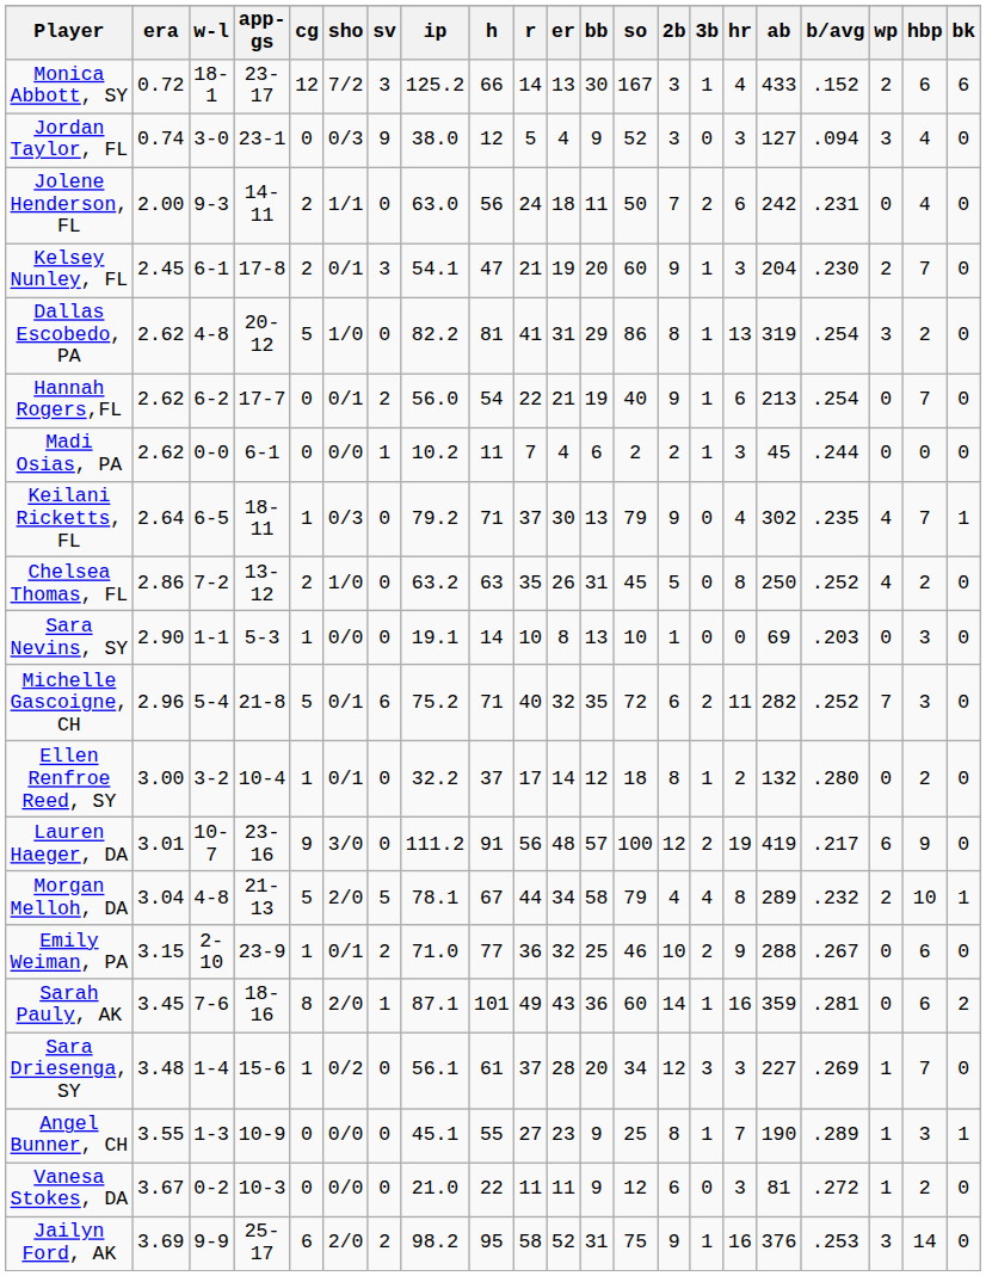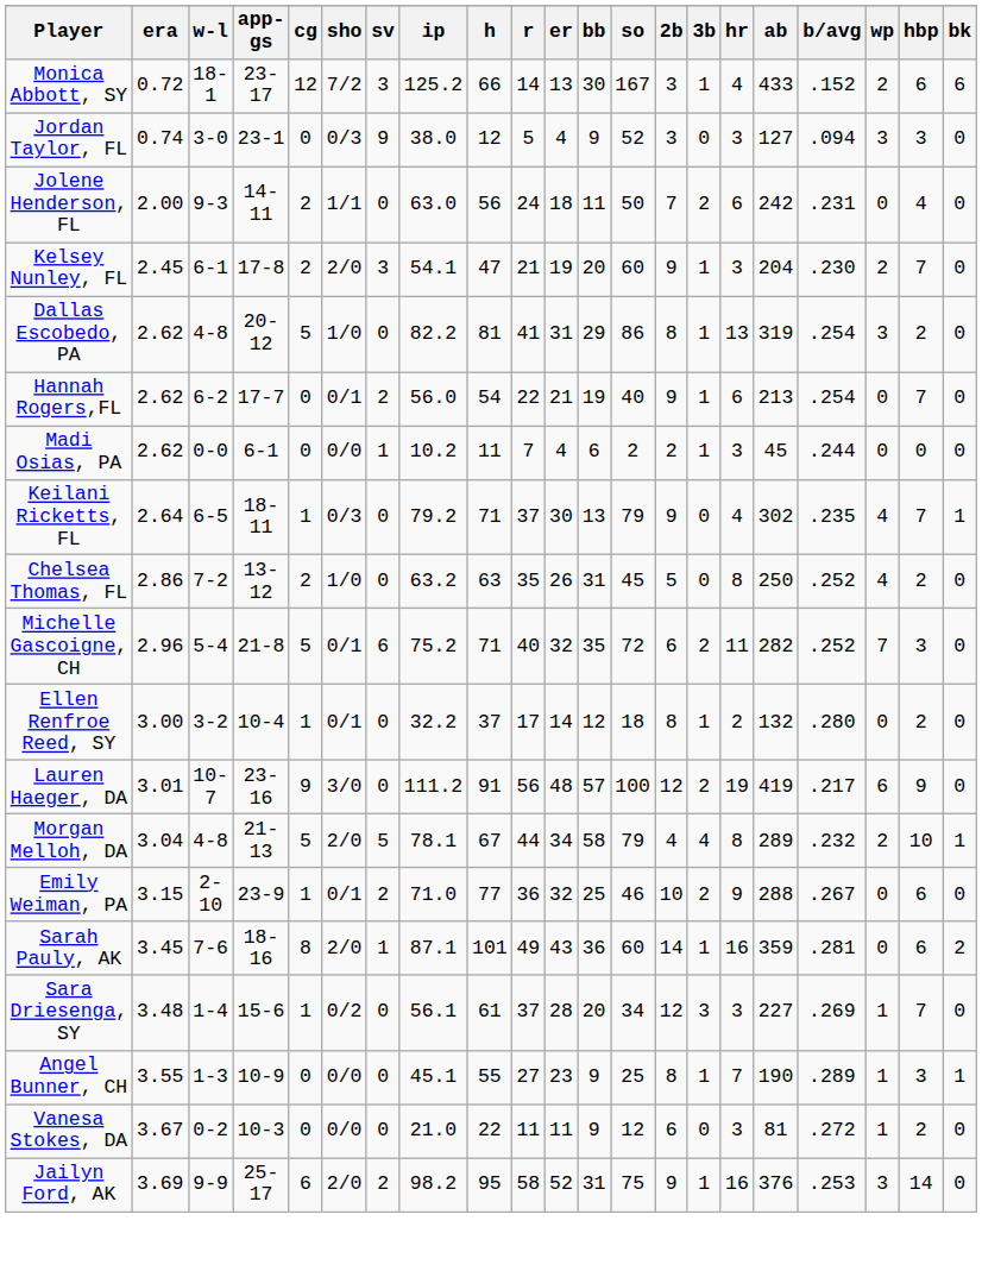 <table class="wikitable sortable" style="font-size:95%; text-align:center;">
 <tr style="background:lightblue;"||>
 </tr>
 <tr>
 <th>Player</th>
 <th>era</th>
 <th>w-l</th>
 <th>app-gs</th>
 <th>cg</th>
 <th>sho</th>
 <th>sv</th>
 <th>ip</th>
 <th>h</th>
 <th>r</th>
 <th>er</th>
 <th>bb</th>
 <th>so</th>
 <th>2b</th>
 <th>3b</th>
 <th>hr</th>
 <th>ab</th>
 <th>b/avg</th>
 <th>wp</th>
 <th>hbp</th>
 <th>bk</th>
 </tr>
 <tr>
 <td><a href='#'>Monica Abbott</a>, SY</td>
 <td>0.72</td>
 <td>18-1</td>
 <td>23-17</td>
 <td>12</td>
 <td>7/2</td>
 <td>3</td>
 <td>125.2</td>
 <td>66</td>
 <td>14</td>
 <td>13</td>
 <td>30</td>
 <td>167</td>
 <td>3</td>
 <td>1</td>
 <td>4</td>
 <td>433</td>
 <td>.152</td>
 <td>2</td>
 <td>6</td>
 <td>6</td>
 </tr>
 <tr>
 <td><a href='#'>Jordan Taylor</a>, FL</td>
 <td>0.74</td>
 <td>3-0</td>
 <td>23-1</td>
 <td>0</td>
 <td>0/3</td>
 <td>9</td>
 <td>38.0</td>
 <td>12</td>
 <td>5</td>
 <td>4</td>
 <td>9</td>
 <td>52</td>
 <td>3</td>
 <td>0</td>
 <td>3</td>
 <td>127</td>
 <td>.094</td>
 <td>3</td>
-<td>4</td>
+<td>3</td>
 <td>0</td>
 </tr>
 <tr>
 <td><a href='#'>Jolene Henderson</a>, FL</td>
 <td>2.00</td>
 <td>9-3</td>
 <td>14-11</td>
 <td>2</td>
 <td>1/1</td>
 <td>0</td>
 <td>63.0</td>
 <td>56</td>
 <td>24</td>
 <td>18</td>
 <td>11</td>
 <td>50</td>
 <td>7</td>
 <td>2</td>
 <td>6</td>
 <td>242</td>
 <td>.231</td>
 <td>0</td>
 <td>4</td>
 <td>0</td>
 </tr>
 <tr>
 <td><a href='#'>Kelsey Nunley</a>, FL</td>
 <td>2.45</td>
 <td>6-1</td>
 <td>17-8</td>
 <td>2</td>
-<td>0/1</td>
+<td>2/0</td>
 <td>3</td>
 <td>54.1</td>
 <td>47</td>
 <td>21</td>
 <td>19</td>
 <td>20</td>
 <td>60</td>
 <td>9</td>
 <td>1</td>
 <td>3</td>
 <td>204</td>
 <td>.230</td>
 <td>2</td>
 <td>7</td>
 <td>0</td>
 </tr>
 <tr>
 <td><a href='#'>Dallas Escobedo</a>, PA</td>
 <td>2.62</td>
 <td>4-8</td>
 <td>20-12</td>
 <td>5</td>
 <td>1/0</td>
 <td>0</td>
 <td>82.2</td>
 <td>81</td>
 <td>41</td>
 <td>31</td>
 <td>29</td>
 <td>86</td>
 <td>8</td>
 <td>1</td>
 <td>13</td>
 <td>319</td>
 <td>.254</td>
 <td>3</td>
 <td>2</td>
 <td>0</td>
 </tr>
 <tr>
 <td><a href='#'>Hannah Rogers</a>,FL</td>
 <td>2.62</td>
 <td>6-2</td>
 <td>17-7</td>
 <td>0</td>
 <td>0/1</td>
 <td>2</td>
 <td>56.0</td>
 <td>54</td>
 <td>22</td>
 <td>21</td>
 <td>19</td>
 <td>40</td>
 <td>9</td>
 <td>1</td>
 <td>6</td>
 <td>213</td>
 <td>.254</td>
 <td>0</td>
 <td>7</td>
 <td>0</td>
 </tr>
 <tr>
 <td><a href='#'>Madi Osias</a>, PA</td>
 <td>2.62</td>
 <td>0-0</td>
 <td>6-1</td>
 <td>0</td>
 <td>0/0</td>
 <td>1</td>
 <td>10.2</td>
 <td>11</td>
 <td>7</td>
 <td>4</td>
 <td>6</td>
 <td>2</td>
 <td>2</td>
 <td>1</td>
 <td>3</td>
 <td>45</td>
 <td>.244</td>
 <td>0</td>
 <td>0</td>
 <td>0</td>
 </tr>
 <tr>
 <td><a href='#'>Keilani Ricketts</a>,  FL</td>
 <td>2.64</td>
 <td>6-5</td>
 <td>18-11</td>
 <td>1</td>
 <td>0/3</td>
 <td>0</td>
 <td>79.2</td>
 <td>71</td>
 <td>37</td>
 <td>30</td>
 <td>13</td>
 <td>79</td>
 <td>9</td>
 <td>0</td>
 <td>4</td>
 <td>302</td>
 <td>.235</td>
 <td>4</td>
 <td>7</td>
 <td>1</td>
 </tr>
 <tr>
 <td><a href='#'>Chelsea Thomas</a>, FL</td>
 <td>2.86</td>
 <td>7-2</td>
 <td>13-12</td>
 <td>2</td>
 <td>1/0</td>
 <td>0</td>
 <td>63.2</td>
 <td>63</td>
 <td>35</td>
 <td>26</td>
 <td>31</td>
 <td>45</td>
 <td>5</td>
 <td>0</td>
 <td>8</td>
 <td>250</td>
 <td>.252</td>
 <td>4</td>
 <td>2</td>
-<td>0</td>
-</tr>
-<tr>
-<td><a href='#'>Sara Nevins</a>, SY</td>
-<td>2.90</td>
-<td>1-1</td>
-<td>5-3</td>
-<td>1</td>
-<td>0/0</td>
-<td>0</td>
-<td>19.1</td>
-<td>14</td>
-<td>10</td>
-<td>8</td>
-<td>13</td>
-<td>10</td>
-<td>1</td>
-<td>0</td>
-<td>0</td>
-<td>69</td>
-<td>.203</td>
-<td>0</td>
-<td>3</td>
 <td>0</td>
 </tr>
 <tr>
 <td><a href='#'>Michelle Gascoigne</a>,  CH</td>
 <td>2.96</td>
 <td>5-4</td>
 <td>21-8</td>
 <td>5</td>
 <td>0/1</td>
 <td>6</td>
 <td>75.2</td>
 <td>71</td>
 <td>40</td>
 <td>32</td>
 <td>35</td>
 <td>72</td>
 <td>6</td>
 <td>2</td>
 <td>11</td>
 <td>282</td>
 <td>.252</td>
 <td>7</td>
 <td>3</td>
 <td>0</td>
 </tr>
 <tr>
 <td><a href='#'>Ellen Renfroe Reed</a>, SY</td>
 <td>3.00</td>
 <td>3-2</td>
 <td>10-4</td>
 <td>1</td>
 <td>0/1</td>
 <td>0</td>
 <td>32.2</td>
 <td>37</td>
 <td>17</td>
 <td>14</td>
 <td>12</td>
 <td>18</td>
 <td>8</td>
 <td>1</td>
 <td>2</td>
 <td>132</td>
 <td>.280</td>
 <td>0</td>
 <td>2</td>
 <td>0</td>
 </tr>
 <tr>
 <td><a href='#'>Lauren Haeger</a>, DA</td>
 <td>3.01</td>
 <td>10-7</td>
 <td>23-16</td>
 <td>9</td>
 <td>3/0</td>
 <td>0</td>
 <td>111.2</td>
 <td>91</td>
 <td>56</td>
 <td>48</td>
 <td>57</td>
 <td>100</td>
 <td>12</td>
 <td>2</td>
 <td>19</td>
 <td>419</td>
 <td>.217</td>
 <td>6</td>
 <td>9</td>
 <td>0</td>
 </tr>
 <tr>
 <td><a href='#'>Morgan Melloh</a>, DA</td>
 <td>3.04</td>
 <td>4-8</td>
 <td>21-13</td>
 <td>5</td>
 <td>2/0</td>
 <td>5</td>
 <td>78.1</td>
 <td>67</td>
 <td>44</td>
 <td>34</td>
 <td>58</td>
 <td>79</td>
 <td>4</td>
 <td>4</td>
 <td>8</td>
 <td>289</td>
 <td>.232</td>
 <td>2</td>
 <td>10</td>
 <td>1</td>
 </tr>
 <tr>
 <td><a href='#'>Emily Weiman</a>, PA</td>
 <td>3.15</td>
 <td>2-10</td>
 <td>23-9</td>
 <td>1</td>
 <td>0/1</td>
 <td>2</td>
 <td>71.0</td>
 <td>77</td>
 <td>36</td>
 <td>32</td>
 <td>25</td>
 <td>46</td>
 <td>10</td>
 <td>2</td>
 <td>9</td>
 <td>288</td>
 <td>.267</td>
 <td>0</td>
 <td>6</td>
 <td>0</td>
 </tr>
 <tr>
 <td><a href='#'>Sarah Pauly</a>, AK</td>
 <td>3.45</td>
 <td>7-6</td>
 <td>18-16</td>
 <td>8</td>
 <td>2/0</td>
 <td>1</td>
 <td>87.1</td>
 <td>101</td>
 <td>49</td>
 <td>43</td>
 <td>36</td>
 <td>60</td>
 <td>14</td>
 <td>1</td>
 <td>16</td>
 <td>359</td>
 <td>.281</td>
 <td>0</td>
 <td>6</td>
 <td>2</td>
 </tr>
 <tr>
 <td><a href='#'>Sara Driesenga</a>, SY</td>
 <td>3.48</td>
 <td>1-4</td>
 <td>15-6</td>
 <td>1</td>
 <td>0/2</td>
 <td>0</td>
 <td>56.1</td>
 <td>61</td>
 <td>37</td>
 <td>28</td>
 <td>20</td>
 <td>34</td>
 <td>12</td>
 <td>3</td>
 <td>3</td>
 <td>227</td>
 <td>.269</td>
 <td>1</td>
 <td>7</td>
 <td>0</td>
 </tr>
 <tr>
 <td><a href='#'>Angel Bunner</a>, CH</td>
 <td>3.55</td>
 <td>1-3</td>
 <td>10-9</td>
 <td>0</td>
 <td>0/0</td>
 <td>0</td>
 <td>45.1</td>
 <td>55</td>
 <td>27</td>
 <td>23</td>
 <td>9</td>
 <td>25</td>
 <td>8</td>
 <td>1</td>
 <td>7</td>
 <td>190</td>
 <td>.289</td>
 <td>1</td>
 <td>3</td>
 <td>1</td>
 </tr>
 <tr>
 <td><a href='#'>Vanesa Stokes</a>, DA</td>
 <td>3.67</td>
 <td>0-2</td>
 <td>10-3</td>
 <td>0</td>
 <td>0/0</td>
 <td>0</td>
 <td>21.0</td>
 <td>22</td>
 <td>11</td>
 <td>11</td>
 <td>9</td>
 <td>12</td>
 <td>6</td>
 <td>0</td>
 <td>3</td>
 <td>81</td>
 <td>.272</td>
 <td>1</td>
 <td>2</td>
 <td>0</td>
 </tr>
 <tr>
 <td><a href='#'>Jailyn Ford</a>, AK</td>
 <td>3.69</td>
 <td>9-9</td>
 <td>25-17</td>
 <td>6</td>
 <td>2/0</td>
 <td>2</td>
 <td>98.2</td>
 <td>95</td>
 <td>58</td>
 <td>52</td>
 <td>31</td>
 <td>75</td>
 <td>9</td>
 <td>1</td>
 <td>16</td>
 <td>376</td>
 <td>.253</td>
 <td>3</td>
 <td>14</td>
 <td>0</td>
 </tr>
 </table>
